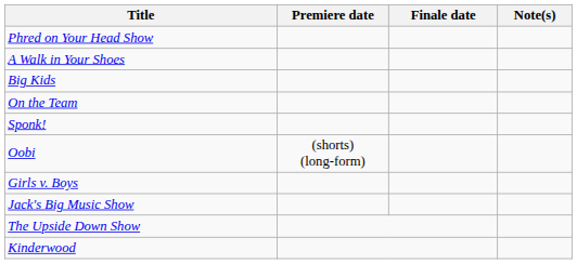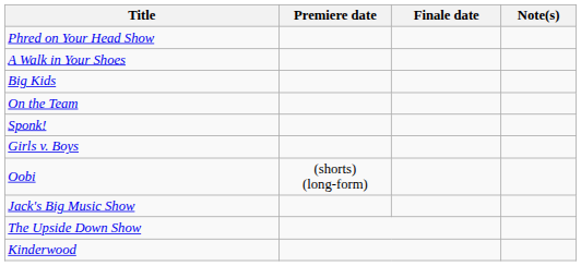 <table class="wikitable plainrowheaders sortable" style="width:75%;text-align:center;">
 <tr>
 <th scope="col" style="width:25%;">Title</th>
 <th scope="col" style="width:10%;">Premiere date</th>
 <th scope="col" style="width:10%;">Finale date</th>
 <th class="unsortable" style="width:5%;">Note(s)</th>
 </tr>
 <tr>
 <td scope="row" style="text-align:left;"><em><a href='#'>Phred on Your Head Show</a></em></td>
 <td></td>
 <td></td>
 <td></td>
 </tr>
 <tr>
 <td scope="row" style="text-align:left;"><em><a href='#'>A Walk in Your Shoes</a></em></td>
 <td></td>
 <td></td>
 <td></td>
 </tr>
 <tr>
 <td scope="row" style="text-align:left;"><em><a href='#'>Big Kids</a></em></td>
 <td></td>
 <td></td>
 <td></td>
 </tr>
 <tr>
 <td scope="row" style="text-align:left;"><em><a href='#'>On the Team</a></em></td>
 <td></td>
 <td></td>
 <td></td>
 </tr>
 <tr>
 <td scope="row" style="text-align:left;"><em><a href='#'>Sponk!</a></em></td>
 <td></td>
 <td></td>
 <td></td>
 </tr>
 <tr>
-<td scope="row" style="text-align:left;"><em><a href='#'>Oobi</a></em></td>
-<td> (shorts)<br> (long-form)</td>
+<td scope="row" style="text-align:left;"><em><a href='#'>Girls v. Boys</a></em></td>
+<td></td>
 <td></td>
 <td></td>
 </tr>
 <tr>
-<td scope="row" style="text-align:left;"><em><a href='#'>Girls v. Boys</a></em></td>
-<td></td>
+<td scope="row" style="text-align:left;"><em><a href='#'>Oobi</a></em></td>
+<td> (shorts)<br> (long-form)</td>
 <td></td>
 <td></td>
 </tr>
 <tr>
 <td scope="row" style="text-align:left;"><em><a href='#'>Jack's Big Music Show</a></em></td>
 <td></td>
 <td></td>
 <td></td>
 </tr>
 <tr>
 <td scope="row" style="text-align:left;"><em><a href='#'>The Upside Down Show</a></em></td>
 <td colspan="2"></td>
 <td></td>
 </tr>
 <tr>
 <td scope="row" style="text-align:left;"><em><a href='#'>Kinderwood</a></em></td>
 <td colspan="2"></td>
 <td></td>
 </tr>
 </table>
